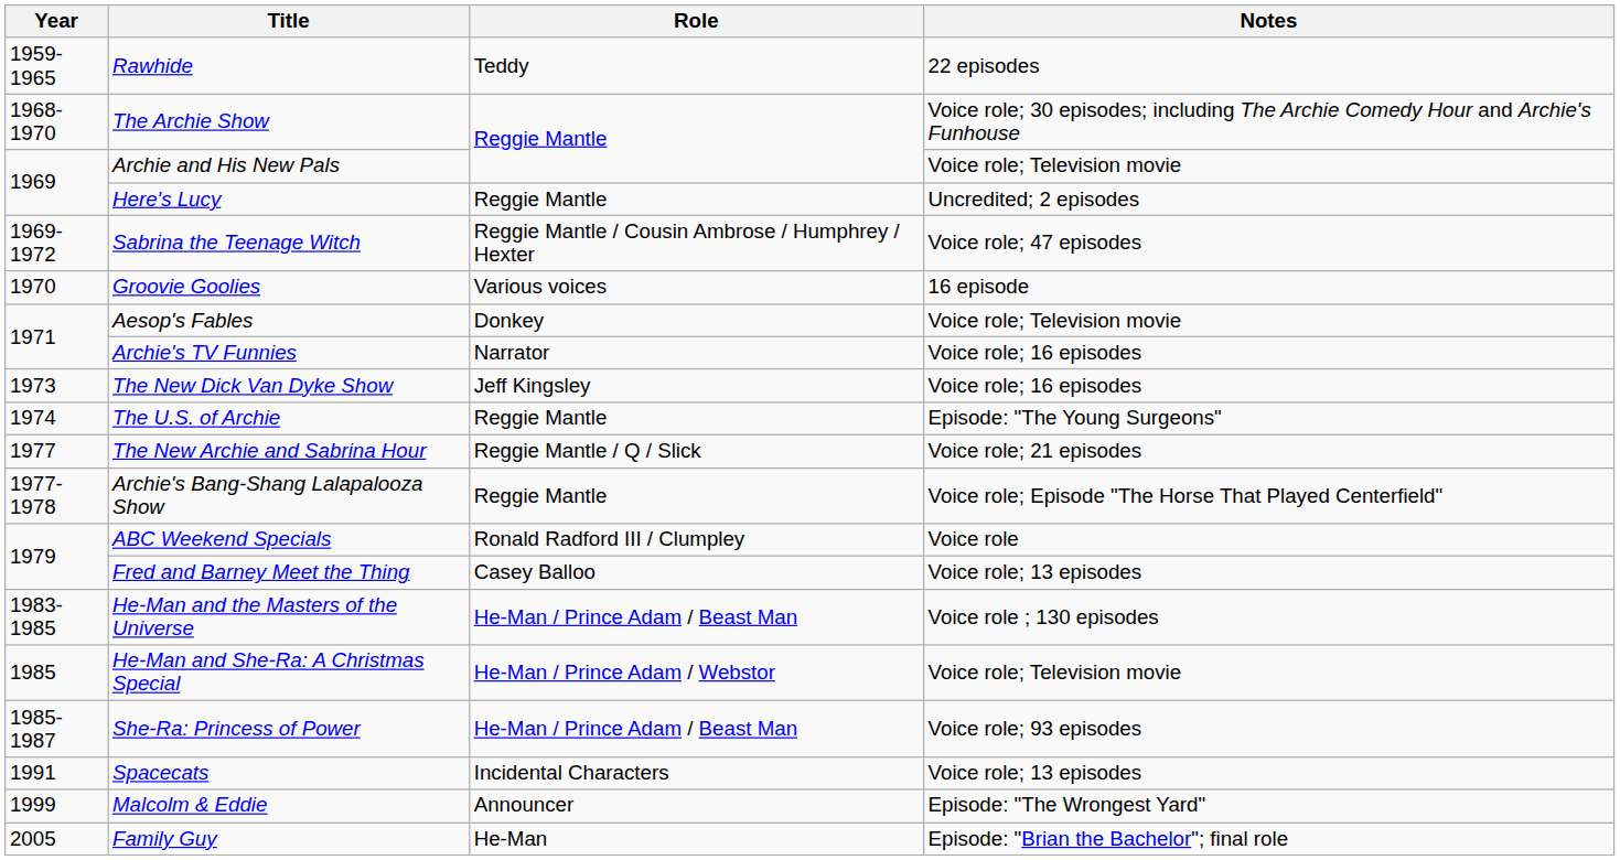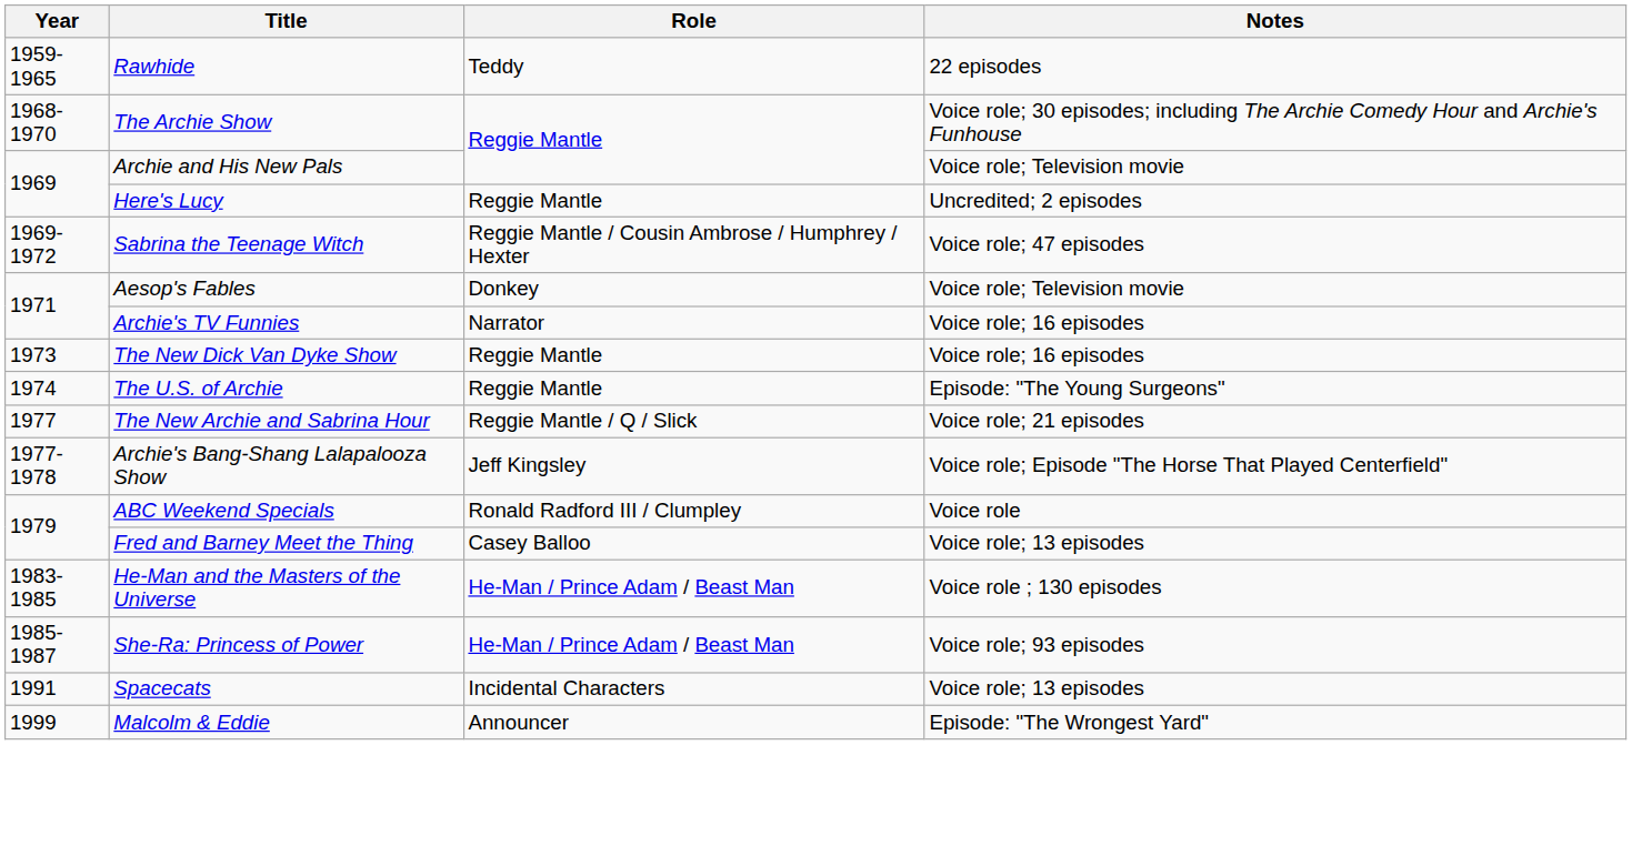 <table class="wikitable">
 <tr>
 <th>Year</th>
 <th>Title</th>
 <th>Role</th>
 <th>Notes</th>
 </tr>
 <tr>
 <td>1959-1965</td>
 <td><em><a href='#'>Rawhide</a></em></td>
 <td>Teddy</td>
 <td>22 episodes</td>
 </tr>
 <tr>
 <td>1968-1970</td>
 <td><em><a href='#'>The Archie Show</a></em></td>
 <td rowspan="2"><a href='#'>Reggie Mantle</a></td>
 <td>Voice role; 30 episodes; including <em>The Archie Comedy Hour</em> and <em>Archie's Funhouse</em></td>
 </tr>
 <tr>
 <td rowspan="2">1969</td>
 <td><em>Archie and His New Pals</em></td>
 <td>Voice role; Television movie</td>
 </tr>
 <tr>
 <td><em><a href='#'>Here's Lucy</a></em></td>
 <td>Reggie Mantle</td>
 <td>Uncredited; 2 episodes</td>
 </tr>
 <tr>
 <td>1969-1972</td>
 <td><em><a href='#'>Sabrina the Teenage Witch</a></em></td>
 <td>Reggie Mantle / Cousin Ambrose / Humphrey / Hexter</td>
 <td>Voice role; 47 episodes</td>
 </tr>
 <tr>
-<td>1970</td>
-<td><em><a href='#'>Groovie Goolies</a></em></td>
-<td>Various voices</td>
-<td>16 episode</td>
-</tr>
-<tr>
 <td rowspan="2">1971</td>
 <td><em>Aesop's Fables</em></td>
 <td>Donkey</td>
 <td>Voice role; Television movie</td>
 </tr>
 <tr>
 <td><em><a href='#'>Archie's TV Funnies</a></em></td>
 <td>Narrator</td>
 <td>Voice role; 16 episodes</td>
 </tr>
 <tr>
 <td>1973</td>
 <td><em><a href='#'>The New Dick Van Dyke Show</a></em></td>
-<td>Jeff Kingsley</td>
+<td>Reggie Mantle</td>
 <td>Voice role; 16 episodes</td>
 </tr>
 <tr>
 <td>1974</td>
 <td><em><a href='#'>The U.S. of Archie</a></em></td>
 <td>Reggie Mantle</td>
 <td>Episode: "The Young Surgeons"</td>
 </tr>
 <tr>
 <td>1977</td>
 <td><em><a href='#'>The New Archie and Sabrina Hour</a></em></td>
 <td>Reggie Mantle / Q / Slick</td>
 <td>Voice role; 21 episodes</td>
 </tr>
 <tr>
 <td>1977-1978</td>
 <td><em>Archie's Bang-Shang Lalapalooza Show</em></td>
-<td>Reggie Mantle</td>
+<td>Jeff Kingsley</td>
 <td>Voice role; Episode "The Horse That Played Centerfield"</td>
 </tr>
 <tr>
 <td rowspan="2">1979</td>
 <td><em><a href='#'>ABC Weekend Specials</a></em></td>
 <td>Ronald Radford III / Clumpley</td>
 <td>Voice role</td>
 </tr>
 <tr>
 <td><em><a href='#'>Fred and Barney Meet the Thing</a></em></td>
 <td>Casey Balloo</td>
 <td>Voice role; 13 episodes</td>
 </tr>
 <tr>
 <td>1983-1985</td>
 <td><em><a href='#'>He-Man and the Masters of the Universe</a></em></td>
 <td><a href='#'>He-Man / Prince Adam</a> / <a href='#'>Beast Man</a></td>
 <td>Voice role ; 130 episodes</td>
 </tr>
 <tr>
-<td>1985</td>
-<td><em><a href='#'>He-Man and She-Ra: A Christmas Special</a></em></td>
-<td><a href='#'>He-Man / Prince Adam</a> / <a href='#'>Webstor</a></td>
-<td>Voice role; Television movie</td>
-</tr>
-<tr>
 <td>1985-1987</td>
 <td><em><a href='#'>She-Ra: Princess of Power</a></em></td>
 <td><a href='#'>He-Man / Prince Adam</a> / <a href='#'>Beast Man</a></td>
 <td>Voice role; 93 episodes</td>
 </tr>
 <tr>
 <td>1991</td>
 <td><em><a href='#'>Spacecats</a></em></td>
 <td>Incidental Characters</td>
 <td>Voice role; 13 episodes</td>
 </tr>
 <tr>
 <td>1999</td>
 <td><em><a href='#'>Malcolm & Eddie</a></em></td>
 <td>Announcer</td>
 <td>Episode: "The Wrongest Yard"</td>
 </tr>
-<tr>
-<td>2005</td>
-<td><em><a href='#'>Family Guy</a></em></td>
-<td>He-Man</td>
-<td>Episode: "<a href='#'>Brian the Bachelor</a>"; final role</td>
-</tr>
 </table>
